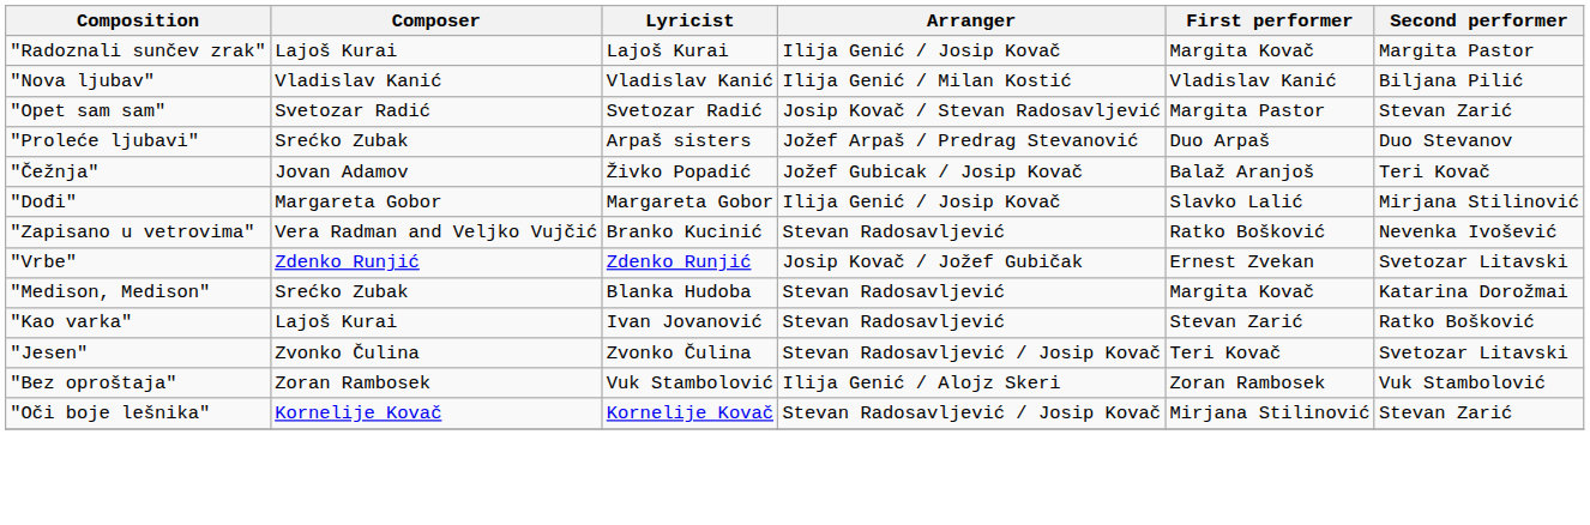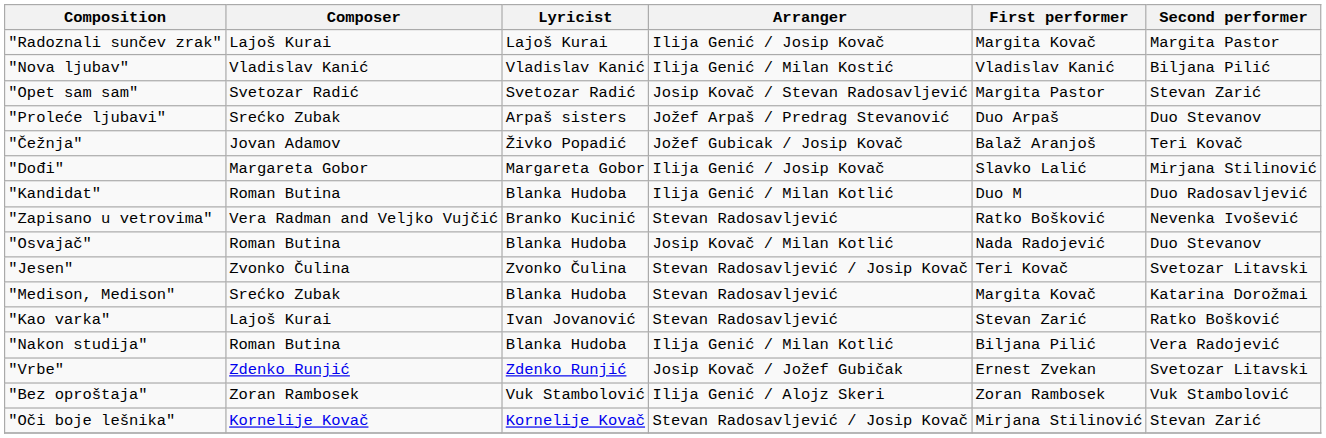 <table class="wikitable sortable">
 <tr>
 <th class="unsortable">Composition</th>
 <th class="unsortable">Composer</th>
 <th class="unsortable">Lyricist</th>
 <th class="unsortable">Arranger</th>
 <th class="unsortable">First performer</th>
 <th class="unsortable">Second performer</th>
 </tr>
 <tr>
 <td>"Radoznali sunčev zrak"</td>
 <td>Lajoš Kurai</td>
 <td>Lajoš Kurai</td>
 <td>Ilija Genić / Josip Kovač</td>
 <td>Margita Kovač</td>
 <td>Margita Pastor</td>
 </tr>
 <tr>
 <td>"Nova ljubav"</td>
 <td>Vladislav Kanić</td>
 <td>Vladislav Kanić</td>
 <td>Ilija Genić / Milan Kostić</td>
 <td>Vladislav Kanić</td>
 <td>Biljana Pilić</td>
 </tr>
 <tr>
 <td>"Opet sam sam"</td>
 <td>Svetozar Radić</td>
 <td>Svetozar Radić</td>
 <td>Josip Kovač / Stevan Radosavljević</td>
 <td>Margita Pastor</td>
 <td>Stevan Zarić</td>
 </tr>
 <tr>
 <td>"Proleće ljubavi"</td>
 <td>Srećko Zubak</td>
 <td>Arpaš sisters</td>
 <td>Jožef Arpaš / Predrag Stevanović</td>
 <td>Duo Arpaš</td>
 <td>Duo Stevanov</td>
 </tr>
 <tr>
 <td>"Čežnja"</td>
 <td>Jovan Adamov</td>
 <td>Živko Popadić</td>
 <td>Jožef Gubicak / Josip Kovač</td>
 <td>Balaž Aranjoš</td>
 <td>Teri Kovač</td>
 </tr>
 <tr>
 <td>"Dođi"</td>
 <td>Margareta Gobor</td>
 <td>Margareta Gobor</td>
 <td>Ilija Genić / Josip Kovač</td>
 <td>Slavko Lalić</td>
 <td>Mirjana Stilinović</td>
 </tr>
 <tr>
+<td>"Kandidat"</td>
+<td>Roman Butina</td>
+<td>Blanka Hudoba</td>
+<td>Ilija Genić / Milan Kotlić</td>
+<td>Duo M</td>
+<td>Duo Radosavljević</td>
+</tr>
+<tr>
 <td>"Zapisano u vetrovima"</td>
 <td>Vera Radman and Veljko Vujčić</td>
 <td>Branko Kucinić</td>
 <td>Stevan Radosavljević</td>
 <td>Ratko Bošković</td>
 <td>Nevenka Ivošević</td>
 </tr>
 <tr>
-<td>"Vrbe"</td>
-<td><a href='#'>Zdenko Runjić</a></td>
-<td><a href='#'>Zdenko Runjić</a></td>
-<td>Josip Kovač / Jožef Gubičak</td>
-<td>Ernest Zvekan</td>
+<td>"Osvajač"</td>
+<td>Roman Butina</td>
+<td>Blanka Hudoba</td>
+<td>Josip Kovač / Milan Kotlić</td>
+<td>Nada Radojević</td>
+<td>Duo Stevanov</td>
+</tr>
+<tr>
+<td>"Jesen"</td>
+<td>Zvonko Čulina</td>
+<td>Zvonko Čulina</td>
+<td>Stevan Radosavljević / Josip Kovač</td>
+<td>Teri Kovač</td>
 <td>Svetozar Litavski</td>
 </tr>
 <tr>
 <td>"Medison, Medison"</td>
 <td>Srećko Zubak</td>
 <td>Blanka Hudoba</td>
 <td>Stevan Radosavljević</td>
 <td>Margita Kovač</td>
 <td>Katarina Dorožmai</td>
 </tr>
 <tr>
 <td>"Kao varka"</td>
 <td>Lajoš Kurai</td>
 <td>Ivan Jovanović</td>
 <td>Stevan Radosavljević</td>
 <td>Stevan Zarić</td>
 <td>Ratko Bošković</td>
 </tr>
 <tr>
-<td>"Jesen"</td>
-<td>Zvonko Čulina</td>
-<td>Zvonko Čulina</td>
-<td>Stevan Radosavljević / Josip Kovač</td>
-<td>Teri Kovač</td>
+<td>"Nakon studija"</td>
+<td>Roman Butina</td>
+<td>Blanka Hudoba</td>
+<td>Ilija Genić / Milan Kotlić</td>
+<td>Biljana Pilić</td>
+<td>Vera Radojević</td>
+</tr>
+<tr>
+<td>"Vrbe"</td>
+<td><a href='#'>Zdenko Runjić</a></td>
+<td><a href='#'>Zdenko Runjić</a></td>
+<td>Josip Kovač / Jožef Gubičak</td>
+<td>Ernest Zvekan</td>
 <td>Svetozar Litavski</td>
 </tr>
 <tr>
 <td>"Bez oproštaja"</td>
 <td>Zoran Rambosek</td>
 <td>Vuk Stambolović</td>
 <td>Ilija Genić / Alojz Skeri</td>
 <td>Zoran Rambosek</td>
 <td>Vuk Stambolović</td>
 </tr>
 <tr>
 <td>"Oči boje lešnika"</td>
 <td><a href='#'>Kornelije Kovač</a></td>
 <td><a href='#'>Kornelije Kovač</a></td>
 <td>Stevan Radosavljević / Josip Kovač</td>
 <td>Mirjana Stilinović</td>
 <td>Stevan Zarić</td>
 </tr>
 <tr>
 </tr>
 </table>
